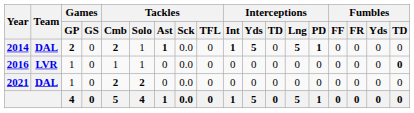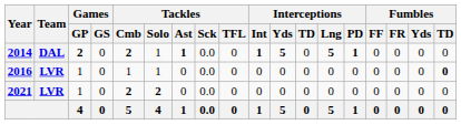 <table class="wikitable" style="text-align:center">
 <tr>
 <th rowspan="2">Year</th>
 <th rowspan="2">Team</th>
 <th colspan="2">Games</th>
 <th colspan="5">Tackles</th>
 <th colspan="5">Interceptions</th>
 <th colspan="4">Fumbles</th>
 </tr>
 <tr>
 <th>GP</th>
 <th>GS</th>
 <th>Cmb</th>
 <th>Solo</th>
 <th>Ast</th>
 <th>Sck</th>
 <th>TFL</th>
 <th>Int</th>
 <th>Yds</th>
 <th>TD</th>
 <th>Lng</th>
 <th>PD</th>
 <th>FF</th>
 <th>FR</th>
 <th>Yds</th>
 <th>TD</th>
 </tr>
 <tr>
 <th><a href='#'>2014</a></th>
 <th><a href='#'>DAL</a></th>
 <td><strong>2</strong></td>
 <td>0</td>
 <td><strong>2</strong></td>
 <td>1</td>
 <td><strong>1</strong></td>
 <td>0.0</td>
 <td>0</td>
 <td><strong>1</strong></td>
 <td><strong>5</strong></td>
 <td>0</td>
 <td><strong>5</strong></td>
 <td><strong>1</strong></td>
 <td>0</td>
 <td>0</td>
 <td>0</td>
 <td>0</td>
 </tr>
 <tr>
 <th><a href='#'>2016</a></th>
 <th><a href='#'>LVR</a></th>
 <td>1</td>
 <td>0</td>
 <td>1</td>
 <td>1</td>
 <td>0</td>
 <td>0.0</td>
 <td>0</td>
 <td>0</td>
 <td>0</td>
 <td>0</td>
 <td>0</td>
 <td>0</td>
 <td>0</td>
 <td>0</td>
 <td>0</td>
 <td><strong>0</strong></td>
 </tr>
 <tr>
 <th><a href='#'>2021</a></th>
-<th><a href='#'>DAL</a></th>
+<th><a href='#'>LVR</a></th>
 <td>1</td>
 <td>0</td>
 <td><strong>2</strong></td>
 <td><strong>2</strong></td>
 <td>0</td>
 <td>0.0</td>
 <td>0</td>
 <td>0</td>
 <td>0</td>
 <td>0</td>
 <td>0</td>
 <td>0</td>
 <td>0</td>
 <td>0</td>
 <td>0</td>
 <td>0</td>
 </tr>
 <tr>
 <th colspan="2"></th>
 <th>4</th>
 <th>0</th>
 <th>5</th>
 <th>4</th>
 <th>1</th>
 <th>0.0</th>
 <th>0</th>
 <th>1</th>
 <th>5</th>
 <th>0</th>
 <th>5</th>
 <th>1</th>
 <th>0</th>
 <th>0</th>
 <th>0</th>
 <th>0</th>
 </tr>
 </table>
